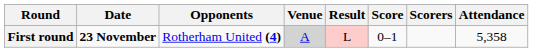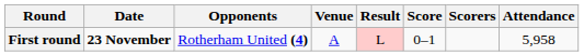 <table class="wikitable" style="text-align:center">
 <tr>
 <th>Round</th>
 <th>Date</th>
 <th>Opponents</th>
 <th>Venue</th>
 <th>Result</th>
 <th>Score</th>
 <th>Scorers</th>
 <th>Attendance</th>
 </tr>
 <tr>
 <th>First round</th>
 <td><strong>23 November</strong></td>
 <td><a href='#'>Rotherham United</a> <strong>(<a href='#'>4</a>)</strong></td>
-<td style="background: lightgrey;"><a href='#'>A</a></td>
+<td><a href='#'>A</a></td>
 <td style="background-color:#FFCCCC">L</td>
 <td>0–1</td>
 <td align="left"></td>
-<td>5,358</td>
+<td>5,958</td>
 </tr>
 </table>
